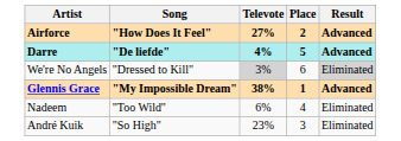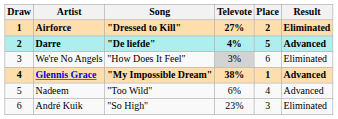 <table class="sortable wikitable" style="margin: 1em auto 1em auto; text-align:center;">
 <tr>
+<th>Draw</th>
 <th>Artist</th>
 <th>Song</th>
 <th>Televote</th>
 <th>Place</th>
 <th>Result</th>
 </tr>
 <tr style="font-weight:bold; background:navajowhite;">
+<td>1</td>
 <td align="left">Airforce</td>
-<td align="left">"How Does It Feel"</td>
+<td align="left">"Dressed to Kill"</td>
 <td>27%</td>
 <td>2</td>
-<td align="left">Advanced</td>
+<td align="left">Eliminated</td>
 </tr>
 <tr style="font-weight:bold; background:paleturquoise;">
+<td>2</td>
 <td align="left">Darre</td>
 <td align="left">"De liefde"</td>
 <td>4%</td>
 <td>5</td>
 <td align="left">Advanced</td>
 </tr>
 <tr>
+<td>3</td>
 <td align="left">We're No Angels</td>
-<td align="left">"Dressed to Kill"</td>
+<td align="left">"How Does It Feel"</td>
 <td style="background: lightgrey;">3%</td>
 <td>6</td>
-<td align="left" style="background: lightgrey;">Eliminated</td>
+<td align="left">Eliminated</td>
 </tr>
 <tr style="font-weight:bold; background:navajowhite;">
+<td>4</td>
 <td align="left"><a href='#'>Glennis Grace</a></td>
 <td align="left">"My Impossible Dream"</td>
 <td>38%</td>
 <td>1</td>
 <td align="left">Advanced</td>
 </tr>
 <tr>
+<td>5</td>
 <td align="left">Nadeem</td>
 <td align="left">"Too Wild"</td>
 <td>6%</td>
 <td>4</td>
-<td align="left">Eliminated</td>
+<td align="left">Advanced</td>
 </tr>
 <tr>
+<td>6</td>
 <td align="left">André Kuik</td>
 <td align="left">"So High"</td>
 <td>23%</td>
 <td>3</td>
 <td align="left">Eliminated</td>
 </tr>
 </table>
